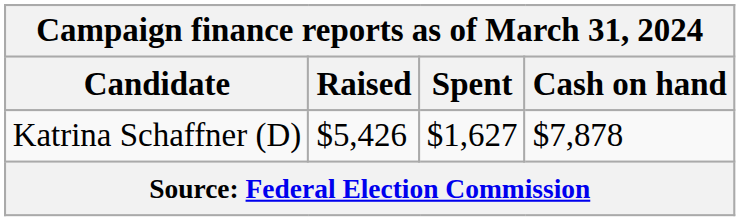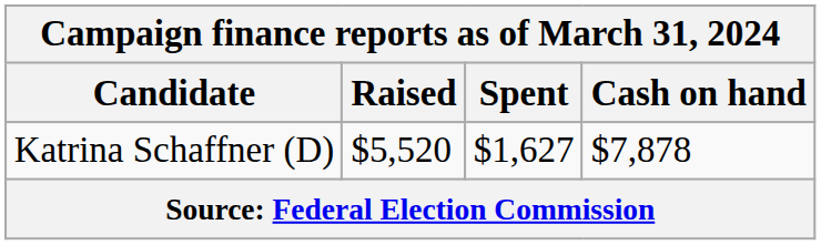 <table class="wikitable sortable">
 <tr>
 <th colspan=4>Campaign finance reports as of March 31, 2024</th>
 </tr>
 <tr style="text-align:center;">
 <th>Candidate</th>
 <th>Raised</th>
 <th>Spent</th>
 <th>Cash on hand</th>
 </tr>
 <tr>
 <td>Katrina Schaffner (D)</td>
-<td>$5,426</td>
+<td>$5,520</td>
 <td>$1,627</td>
 <td>$7,878</td>
 </tr>
 <tr>
 <th colspan="4"><small>Source: <a href='#'>Federal Election Commission</a></small></th>
 </tr>
 </table>
